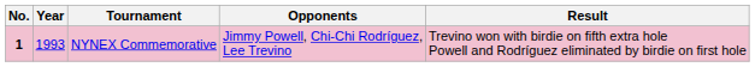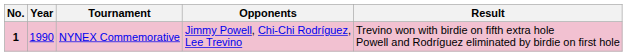 <table class="wikitable" style="font-size:95%;">
 <tr>
 <th>No.</th>
 <th>Year</th>
 <th>Tournament</th>
 <th>Opponents</th>
 <th>Result</th>
 </tr>
 <tr style="background:#F2C1D1;">
 <td align=center><strong>1</strong></td>
-<td><a href='#'>1993</a></td>
+<td><a href='#'>1990</a></td>
 <td><a href='#'>NYNEX Commemorative</a></td>
 <td> <a href='#'>Jimmy Powell</a>,  <a href='#'>Chi-Chi Rodríguez</a>,<br> <a href='#'>Lee Trevino</a></td>
 <td>Trevino won with birdie on fifth extra hole<br>Powell and Rodríguez eliminated by birdie on first hole</td>
 </tr>
 </table>
